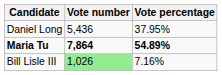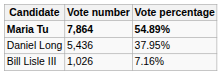 <table class="wikitable">
 <tr>
 <th>Candidate</th>
 <th>Vote number</th>
 <th>Vote percentage</th>
 </tr>
 <tr>
+<td><strong>Maria Tu</strong></td>
+<td><strong>7,864</strong></td>
+<td><strong>54.89%</strong></td>
+</tr>
+<tr>
 <td>Daniel Long</td>
 <td>5,436</td>
 <td>37.95%</td>
 </tr>
 <tr>
-<td><strong>Maria Tu</strong></td>
-<td><strong>7,864</strong></td>
-<td><strong>54.89%</strong></td>
-</tr>
-<tr>
 <td>Bill Lisle III</td>
-<td style="background: lightgreen;">1,026</td>
+<td>1,026</td>
 <td>7.16%</td>
 </tr>
 </table>
